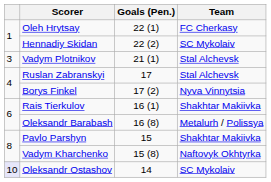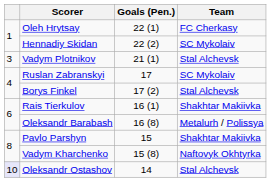 <table class="wikitable">
 <tr>
 <th></th>
 <th>Scorer</th>
 <th>Goals (Pen.)</th>
 <th>Team</th>
 </tr>
 <tr>
 <td rowspan=2>1</td>
 <td> <a href='#'>Oleh Hrytsay</a></td>
 <td align=center>22 (1)</td>
 <td><a href='#'>FC Cherkasy</a></td>
 </tr>
 <tr>
 <td> <a href='#'>Hennadiy Skidan</a></td>
 <td align=center>22 (2)</td>
 <td><a href='#'>SC Mykolaiv</a></td>
 </tr>
 <tr>
 <td>3</td>
 <td> <a href='#'>Vadym Plotnikov</a></td>
 <td align=center>21 (1)</td>
 <td><a href='#'>Stal Alchevsk</a></td>
 </tr>
 <tr>
 <td rowspan=2>4</td>
 <td> <a href='#'>Ruslan Zabranskyi</a></td>
 <td align=center>17</td>
-<td><a href='#'>Stal Alchevsk</a></td>
+<td><a href='#'>SC Mykolaiv</a></td>
 </tr>
 <tr>
 <td> <a href='#'>Borys Finkel</a></td>
 <td align=center>17 (2)</td>
-<td><a href='#'>Nyva Vinnytsia</a></td>
+<td><a href='#'>Stal Alchevsk</a></td>
 </tr>
 <tr>
 <td rowspan=2>6</td>
 <td> <a href='#'>Rais Tierkulov</a></td>
 <td align=center>16 (1)</td>
 <td><a href='#'>Shakhtar Makiivka</a></td>
 </tr>
 <tr>
 <td> <a href='#'>Oleksandr Barabash</a></td>
 <td align=center>16 (8)</td>
 <td><a href='#'>Metalurh</a> / <a href='#'>Polissya</a></td>
 </tr>
 <tr>
 <td rowspan=2>8</td>
 <td> <a href='#'>Pavlo Parshyn</a></td>
 <td align=center>15</td>
 <td><a href='#'>Shakhtar Makiivka</a></td>
 </tr>
 <tr>
 <td> <a href='#'>Vadym Kharchenko</a></td>
 <td align=center>15 (8)</td>
 <td><a href='#'>Naftovyk Okhtyrka</a></td>
 </tr>
 <tr>
 <td style="background: lavender;">10</td>
 <td> <a href='#'>Oleksandr Ostashov</a></td>
 <td align=center>14</td>
-<td><a href='#'>SC Mykolaiv</a></td>
+<td><a href='#'>Stal Alchevsk</a></td>
 </tr>
 </table>
